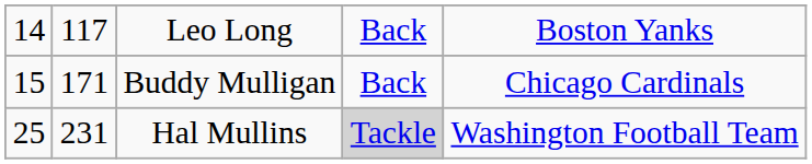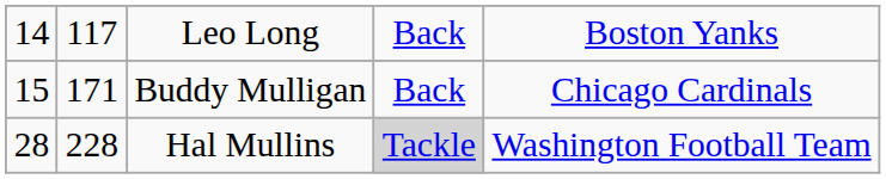 <table class="wikitable" style="text-align:center">
 <tr>
 <td>14</td>
 <td>117</td>
 <td>Leo Long</td>
 <td><a href='#'>Back</a></td>
 <td><a href='#'>Boston Yanks</a></td>
 </tr>
 <tr>
 <td>15</td>
 <td>171</td>
 <td>Buddy Mulligan</td>
 <td><a href='#'>Back</a></td>
 <td><a href='#'>Chicago Cardinals</a></td>
 </tr>
 <tr>
-<td>25</td>
-<td>231</td>
+<td>28</td>
+<td>228</td>
 <td>Hal Mullins</td>
 <td style="background: lightgrey;"><a href='#'>Tackle</a></td>
 <td><a href='#'>Washington Football Team</a></td>
 </tr>
 </table>
